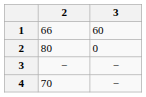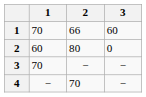 <table class="wikitable mw-collapsible mw-collapsed" style="float: left; min-width: 200px; margin-right: 16px;">
 <tr>
 <th></th>
+<th>1</th>
 <th>2</th>
 <th>3</th>
 </tr>
 <tr>
 <th>1</th>
+<td>70</td>
 <td>66</td>
 <td>60</td>
 </tr>
 <tr>
 <th>2</th>
+<td>60</td>
 <td>80</td>
 <td>0</td>
 </tr>
 <tr>
 <th>3</th>
+<td>70</td>
 <td align="center">−</td>
 <td align="center">−</td>
 </tr>
 <tr>
 <th>4</th>
+<td align="center">−</td>
 <td>70</td>
 <td align="center">−</td>
 </tr>
 </table>
